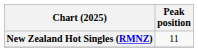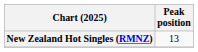 <table class="wikitable sortable plainrowheaders" style="text-align:center">
 <tr>
 <th scope="col">Chart (2025)</th>
 <th scope="col">Peak<br>position</th>
 </tr>
 <tr>
 <th scope="row">New Zealand Hot Singles (<a href='#'>RMNZ</a>)</th>
-<td>11</td>
+<td>13</td>
 </tr>
 <tr>
 </tr>
 </table>
